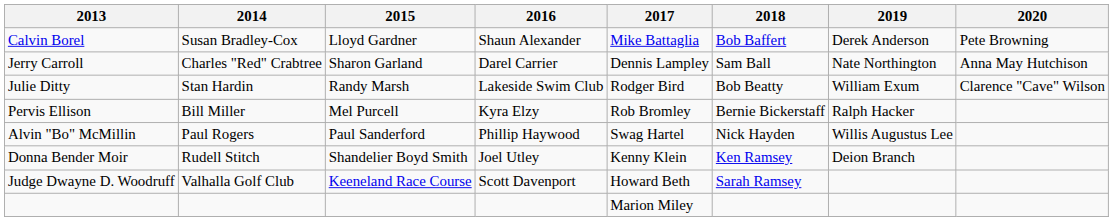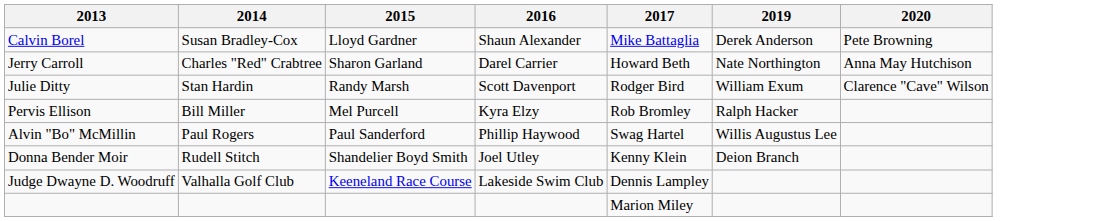 <table class="wikitable">
 <tr>
 <th>2013</th>
 <th>2014</th>
 <th>2015</th>
 <th>2016</th>
 <th>2017</th>
-<th>2018</th>
 <th>2019</th>
 <th>2020</th>
 </tr>
 <tr>
 <td><a href='#'>Calvin Borel</a></td>
 <td>Susan Bradley-Cox</td>
 <td>Lloyd Gardner</td>
 <td>Shaun Alexander</td>
 <td><a href='#'>Mike Battaglia</a></td>
-<td><a href='#'>Bob Baffert</a></td>
 <td>Derek Anderson</td>
 <td>Pete Browning</td>
 </tr>
 <tr>
 <td>Jerry Carroll</td>
 <td>Charles "Red" Crabtree</td>
 <td>Sharon Garland</td>
 <td>Darel Carrier</td>
-<td>Dennis Lampley</td>
-<td>Sam Ball</td>
+<td>Howard Beth</td>
 <td>Nate Northington</td>
 <td>Anna May Hutchison</td>
 </tr>
 <tr>
 <td>Julie Ditty</td>
 <td>Stan Hardin</td>
 <td>Randy Marsh</td>
-<td>Lakeside Swim Club</td>
+<td>Scott Davenport</td>
 <td>Rodger Bird</td>
-<td>Bob Beatty</td>
 <td>William Exum</td>
 <td>Clarence "Cave" Wilson</td>
 </tr>
 <tr>
 <td>Pervis Ellison</td>
 <td>Bill Miller</td>
 <td>Mel Purcell</td>
 <td>Kyra Elzy</td>
 <td>Rob Bromley</td>
-<td>Bernie Bickerstaff</td>
 <td>Ralph Hacker</td>
 <td></td>
 </tr>
 <tr>
 <td>Alvin "Bo" McMillin</td>
 <td>Paul Rogers</td>
 <td>Paul Sanderford</td>
 <td>Phillip Haywood</td>
 <td>Swag Hartel</td>
-<td>Nick Hayden</td>
 <td>Willis Augustus Lee</td>
 <td></td>
 </tr>
 <tr>
 <td>Donna Bender Moir</td>
 <td>Rudell Stitch</td>
 <td>Shandelier Boyd Smith</td>
 <td>Joel Utley</td>
 <td>Kenny Klein</td>
-<td><a href='#'>Ken Ramsey</a></td>
 <td>Deion Branch</td>
 <td></td>
 </tr>
 <tr>
 <td>Judge Dwayne D. Woodruff</td>
 <td>Valhalla Golf Club</td>
 <td><a href='#'>Keeneland Race Course</a></td>
-<td>Scott Davenport</td>
-<td>Howard Beth</td>
-<td><a href='#'>Sarah Ramsey</a></td>
+<td>Lakeside Swim Club</td>
+<td>Dennis Lampley</td>
 <td></td>
 <td></td>
 </tr>
 <tr>
 <td></td>
 <td></td>
 <td></td>
 <td></td>
 <td>Marion Miley</td>
 <td></td>
 <td></td>
-<td></td>
 </tr>
 </table>
